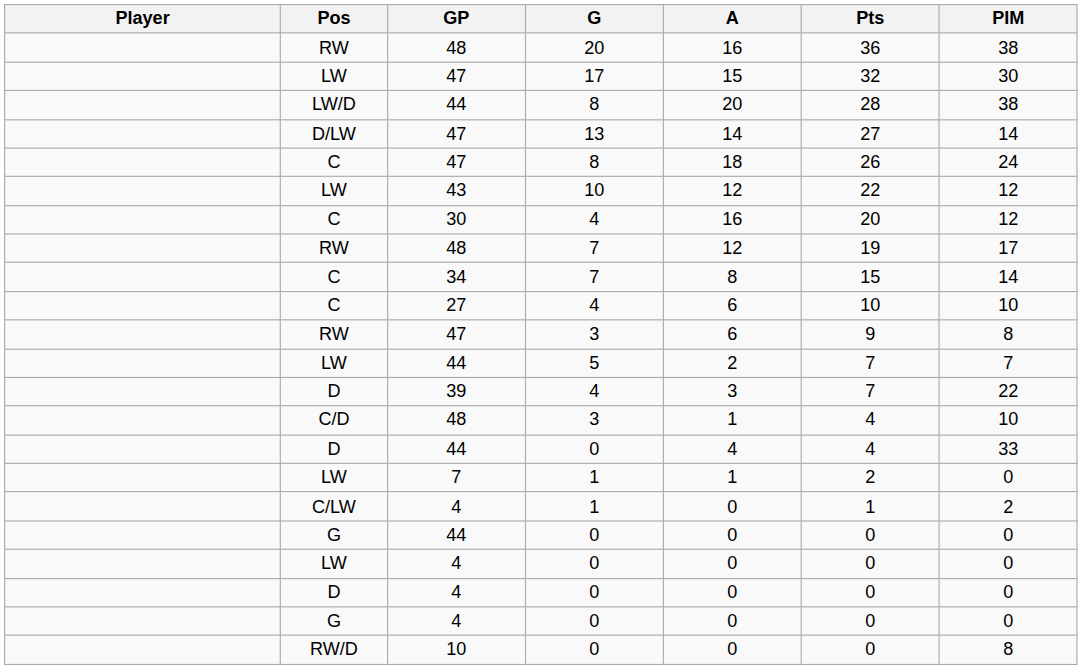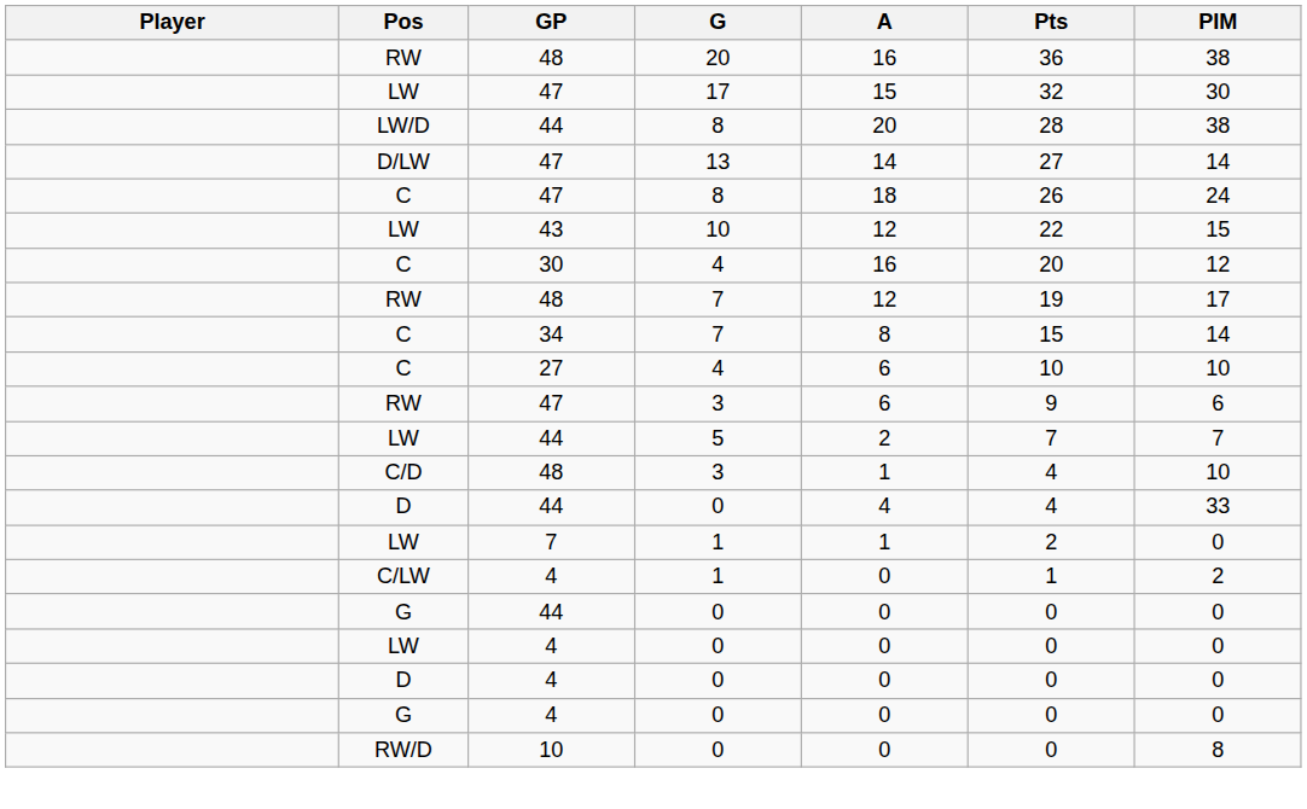 <table class="wikitable sortable" width="60%">
 <tr ALIGN="center">
 <th bgcolor="#DDDDFF" width="10%">Player</th>
 <th bgcolor="#DDDDFF" width="3%" title="Position">Pos</th>
 <th bgcolor="#DDDDFF" width="5%" title="Games played">GP</th>
 <th bgcolor="#DDDDFF" width="5%" title="Goals">G</th>
 <th bgcolor="#DDDDFF" width="5%" title="Assists">A</th>
 <th bgcolor="#DDDDFF" width="5%" title="Points">Pts</th>
 <th bgcolor="#DDDDFF" width="5%" title="Penalties in Minutes">PIM</th>
 </tr>
 <tr align="center">
 <td align="right"></td>
 <td>RW</td>
 <td>48</td>
 <td>20</td>
 <td>16</td>
 <td>36</td>
 <td>38</td>
 </tr>
 <tr align="center">
 <td align="right"></td>
 <td>LW</td>
 <td>47</td>
 <td>17</td>
 <td>15</td>
 <td>32</td>
 <td>30</td>
 </tr>
 <tr align="center">
 <td align="right"></td>
 <td>LW/D</td>
 <td>44</td>
 <td>8</td>
 <td>20</td>
 <td>28</td>
 <td>38</td>
 </tr>
 <tr align="center">
 <td align="right"></td>
 <td>D/LW</td>
 <td>47</td>
 <td>13</td>
 <td>14</td>
 <td>27</td>
 <td>14</td>
 </tr>
 <tr align="center">
 <td align="right"></td>
 <td>C</td>
 <td>47</td>
 <td>8</td>
 <td>18</td>
 <td>26</td>
 <td>24</td>
 </tr>
 <tr align="center">
 <td align="right"></td>
 <td>LW</td>
 <td>43</td>
 <td>10</td>
 <td>12</td>
 <td>22</td>
-<td>12</td>
+<td>15</td>
 </tr>
 <tr align="center">
 <td align="right"></td>
 <td>C</td>
 <td>30</td>
 <td>4</td>
 <td>16</td>
 <td>20</td>
 <td>12</td>
 </tr>
 <tr align="center">
 <td align="right"></td>
 <td>RW</td>
 <td>48</td>
 <td>7</td>
 <td>12</td>
 <td>19</td>
 <td>17</td>
 </tr>
 <tr align="center">
 <td align="right"></td>
 <td>C</td>
 <td>34</td>
 <td>7</td>
 <td>8</td>
 <td>15</td>
 <td>14</td>
 </tr>
 <tr align="center">
 <td align="right"></td>
 <td>C</td>
 <td>27</td>
 <td>4</td>
 <td>6</td>
 <td>10</td>
 <td>10</td>
 </tr>
 <tr align="center">
 <td align="right"></td>
 <td>RW</td>
 <td>47</td>
 <td>3</td>
 <td>6</td>
 <td>9</td>
-<td>8</td>
+<td>6</td>
 </tr>
 <tr align="center">
 <td align="right"></td>
 <td>LW</td>
 <td>44</td>
 <td>5</td>
 <td>2</td>
 <td>7</td>
 <td>7</td>
-</tr>
-<tr align="center">
-<td align="right"></td>
-<td>D</td>
-<td>39</td>
-<td>4</td>
-<td>3</td>
-<td>7</td>
-<td>22</td>
 </tr>
 <tr align="center">
 <td align="right"></td>
 <td>C/D</td>
 <td>48</td>
 <td>3</td>
 <td>1</td>
 <td>4</td>
 <td>10</td>
 </tr>
 <tr align="center">
 <td align="right"></td>
 <td>D</td>
 <td>44</td>
 <td>0</td>
 <td>4</td>
 <td>4</td>
 <td>33</td>
 </tr>
 <tr align="center">
 <td align="right"></td>
 <td>LW</td>
 <td>7</td>
 <td>1</td>
 <td>1</td>
 <td>2</td>
 <td>0</td>
 </tr>
 <tr align="center">
 <td align="right"></td>
 <td>C/LW</td>
 <td>4</td>
 <td>1</td>
 <td>0</td>
 <td>1</td>
 <td>2</td>
 </tr>
 <tr align="center">
 <td align="right"></td>
 <td>G</td>
 <td>44</td>
 <td>0</td>
 <td>0</td>
 <td>0</td>
 <td>0</td>
 </tr>
 <tr align="center">
 <td align="right"></td>
 <td>LW</td>
 <td>4</td>
 <td>0</td>
 <td>0</td>
 <td>0</td>
 <td>0</td>
 </tr>
 <tr align="center">
 <td align="right"></td>
 <td>D</td>
 <td>4</td>
 <td>0</td>
 <td>0</td>
 <td>0</td>
 <td>0</td>
 </tr>
 <tr align="center">
 <td align="right"></td>
 <td>G</td>
 <td>4</td>
 <td>0</td>
 <td>0</td>
 <td>0</td>
 <td>0</td>
 </tr>
 <tr align="center">
 <td align="right"></td>
 <td>RW/D</td>
 <td>10</td>
 <td>0</td>
 <td>0</td>
 <td>0</td>
 <td>8</td>
 </tr>
 </table>
